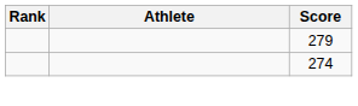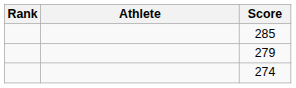 <table class=wikitable style="text-align:center">
 <tr>
 <th width=40>Rank</th>
 <th width=250>Athlete</th>
 <th width=60>Score</th>
+</tr>
+<tr>
+<td></td>
+<td align=left></td>
+<td>285</td>
 </tr>
 <tr>
 <td></td>
 <td align=left></td>
 <td>279</td>
 </tr>
 <tr>
 <td></td>
 <td align=left></td>
 <td>274</td>
 </tr>
 </table>
